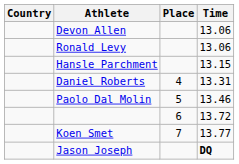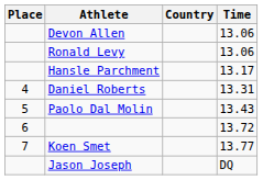 <table class="wikitable">
 <tr>
+<th>Place</th>
+<th>Athlete</th>
 <th>Country</th>
-<th>Athlete</th>
-<th>Place</th>
 <th>Time</th>
 </tr>
 <tr>
+<td align=center></td>
+<td><a href='#'>Devon Allen</a></td>
 <td></td>
-<td><a href='#'>Devon Allen</a></td>
-<td align=center></td>
 <td>13.06</td>
 </tr>
 <tr>
+<td align=center></td>
+<td><a href='#'>Ronald Levy</a></td>
 <td></td>
-<td><a href='#'>Ronald Levy</a></td>
-<td align=center></td>
 <td>13.06</td>
 </tr>
 <tr>
+<td align=center></td>
+<td><a href='#'>Hansle Parchment</a></td>
 <td></td>
-<td><a href='#'>Hansle Parchment</a></td>
-<td align=center></td>
-<td>13.15</td>
+<td>13.17</td>
 </tr>
 <tr>
+<td align=center>4</td>
+<td><a href='#'>Daniel Roberts</a></td>
 <td></td>
-<td><a href='#'>Daniel Roberts</a></td>
-<td align=center>4</td>
 <td>13.31</td>
 </tr>
 <tr>
+<td align=center>5</td>
+<td><a href='#'>Paolo Dal Molin</a></td>
 <td></td>
-<td><a href='#'>Paolo Dal Molin</a></td>
-<td align=center>5</td>
-<td>13.46</td>
+<td>13.43</td>
 </tr>
 <tr>
+<td align=center>6</td>
 <td></td>
 <td></td>
-<td align=center>6</td>
 <td>13.72</td>
 </tr>
 <tr>
+<td align=center>7</td>
+<td><a href='#'>Koen Smet</a></td>
 <td></td>
-<td><a href='#'>Koen Smet</a></td>
-<td align=center>7</td>
 <td>13.77</td>
 </tr>
 <tr>
+<td align=center></td>
+<td><a href='#'>Jason Joseph</a></td>
 <td></td>
-<td><a href='#'>Jason Joseph</a></td>
-<td align=center></td>
-<td><strong>DQ</strong></td>
+<td>DQ</td>
 </tr>
 </table>
